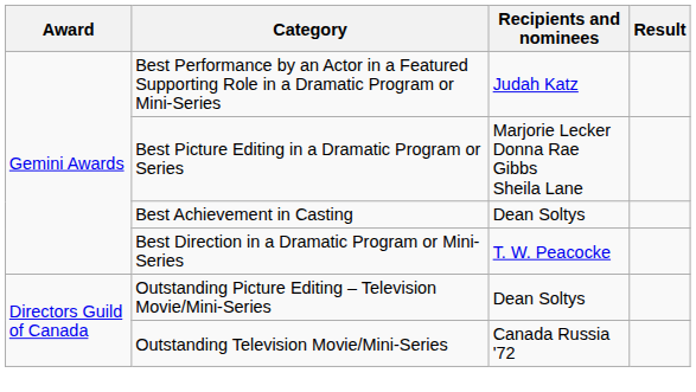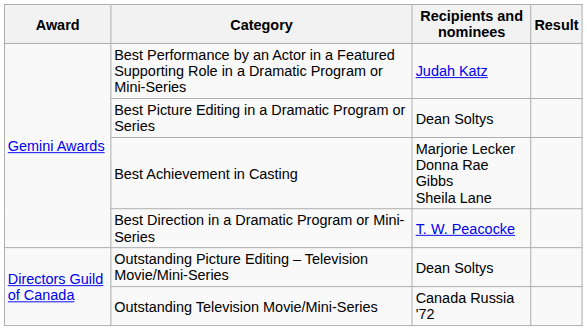 <table class="wikitable" style="font-size: 95%;">
 <tr>
 <th>Award</th>
 <th>Category</th>
 <th>Recipients and nominees</th>
 <th>Result</th>
 </tr>
 <tr>
 <td rowspan="4"><a href='#'>Gemini Awards</a></td>
 <td>Best Performance by an Actor in a Featured Supporting Role in a Dramatic Program or Mini-Series</td>
 <td><a href='#'>Judah Katz</a></td>
 <td></td>
 </tr>
 <tr>
 <td>Best Picture Editing in a Dramatic Program or Series</td>
-<td>Marjorie Lecker<br>Donna Rae Gibbs<br>Sheila Lane</td>
+<td>Dean Soltys</td>
 <td></td>
 </tr>
 <tr>
 <td>Best Achievement in Casting</td>
-<td>Dean Soltys</td>
+<td>Marjorie Lecker<br>Donna Rae Gibbs<br>Sheila Lane</td>
 <td></td>
 </tr>
 <tr>
 <td>Best Direction in a Dramatic Program or Mini-Series</td>
 <td><a href='#'>T. W. Peacocke</a></td>
 <td></td>
 </tr>
 <tr>
 <td rowspan="2"><a href='#'>Directors Guild of Canada</a></td>
 <td>Outstanding Picture Editing – Television Movie/Mini-Series</td>
 <td>Dean Soltys</td>
 <td></td>
 </tr>
 <tr>
 <td>Outstanding Television Movie/Mini-Series</td>
 <td>Canada Russia '72</td>
 <td></td>
 </tr>
 </table>
